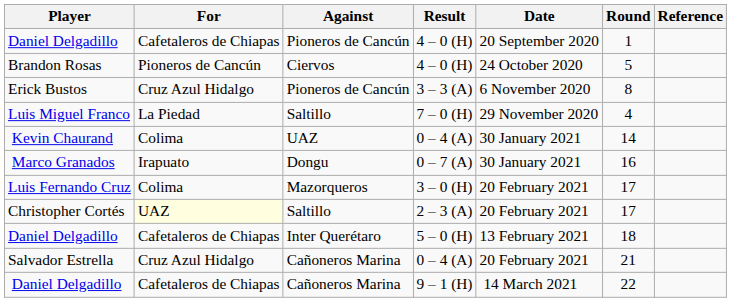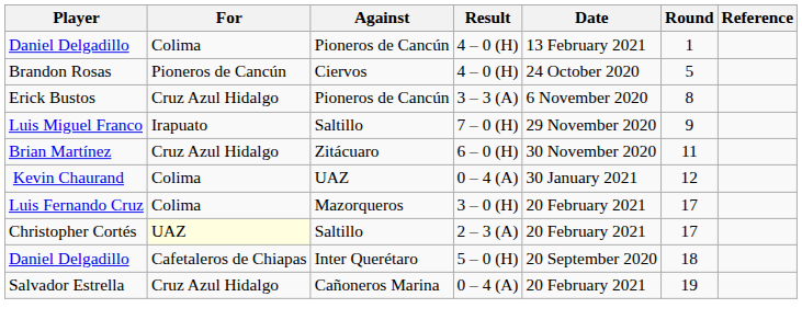 <table class="wikitable sortable">
 <tr>
 <th>Player</th>
 <th>For</th>
 <th>Against</th>
 <th>Result</th>
 <th>Date</th>
 <th>Round</th>
 <th>Reference</th>
 </tr>
 <tr>
 <td> <a href='#'>Daniel Delgadillo</a></td>
-<td>Cafetaleros de Chiapas</td>
+<td>Colima</td>
 <td>Pioneros de Cancún</td>
 <td align=center>4 – 0 (H)</td>
-<td>20 September 2020</td>
+<td>13 February 2021</td>
 <td align=center>1</td>
 <td align=center></td>
 </tr>
 <tr>
 <td> Brandon Rosas</td>
 <td>Pioneros de Cancún</td>
 <td>Ciervos</td>
 <td align=center>4 – 0 (H)</td>
 <td>24 October 2020</td>
 <td align=center>5</td>
 <td align=center></td>
 </tr>
 <tr>
 <td> Erick Bustos</td>
 <td>Cruz Azul Hidalgo</td>
 <td>Pioneros de Cancún</td>
 <td align=center>3 – 3 (A)</td>
 <td>6 November 2020</td>
 <td align=center>8</td>
 <td align=center></td>
 </tr>
 <tr>
 <td> <a href='#'>Luis Miguel Franco</a></td>
-<td>La Piedad</td>
+<td>Irapuato</td>
 <td>Saltillo</td>
 <td align=center>7 – 0 (H)</td>
 <td>29 November 2020</td>
-<td align=center>4</td>
+<td align=center>9</td>
+<td align=center></td>
+</tr>
+<tr>
+<td> <a href='#'>Brian Martínez</a></td>
+<td>Cruz Azul Hidalgo</td>
+<td>Zitácuaro</td>
+<td align=center>6 – 0 (H)</td>
+<td>30 November 2020</td>
+<td align=center>11</td>
 <td align=center></td>
 </tr>
 <tr>
 <td> <a href='#'>Kevin Chaurand</a></td>
 <td>Colima</td>
 <td>UAZ</td>
 <td align=center>0 – 4 (A)</td>
 <td>30 January 2021</td>
-<td align=center>14</td>
-<td align=center></td>
-</tr>
-<tr>
-<td> <a href='#'>Marco Granados</a></td>
-<td>Irapuato</td>
-<td>Dongu</td>
-<td align=center>0 – 7 (A)</td>
-<td>30 January 2021</td>
-<td align=center>16</td>
+<td align=center>12</td>
 <td align=center></td>
 </tr>
 <tr>
 <td> <a href='#'>Luis Fernando Cruz</a></td>
 <td>Colima</td>
 <td>Mazorqueros</td>
 <td align=center>3 – 0 (H)</td>
 <td>20 February 2021</td>
 <td align=center>17</td>
 <td align=center></td>
 </tr>
 <tr>
 <td> Christopher Cortés</td>
 <td style="background: lightyellow;">UAZ</td>
 <td>Saltillo</td>
 <td align=center>2 – 3 (A)</td>
 <td>20 February 2021</td>
 <td align=center>17</td>
 <td align=center></td>
 </tr>
 <tr>
 <td> <a href='#'>Daniel Delgadillo</a></td>
 <td>Cafetaleros de Chiapas</td>
 <td>Inter Querétaro</td>
 <td align=center>5 – 0 (H)</td>
-<td>13 February 2021</td>
+<td>20 September 2020</td>
 <td align=center>18</td>
 <td align=center></td>
 </tr>
 <tr>
 <td> Salvador Estrella</td>
 <td>Cruz Azul Hidalgo</td>
 <td>Cañoneros Marina</td>
 <td align=center>0 – 4 (A)</td>
 <td>20 February 2021</td>
-<td align=center>21</td>
-<td align=center></td>
-</tr>
-<tr>
-<td> <a href='#'>Daniel Delgadillo</a></td>
-<td>Cafetaleros de Chiapas</td>
-<td>Cañoneros Marina</td>
-<td align=center>9 – 1 (H)</td>
-<td> 14 March 2021</td>
-<td align=center>22</td>
+<td align=center>19</td>
 <td align=center></td>
 </tr>
 </table>
